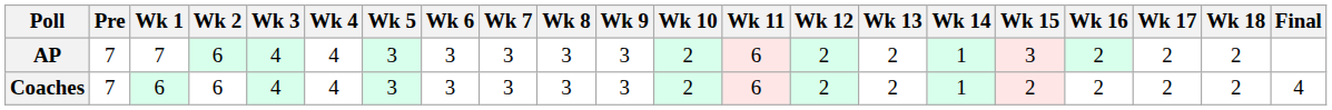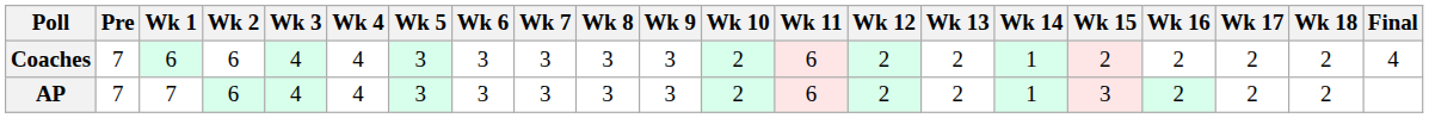 <table class="wikitable" style="white-space:nowrap;">
 <tr>
 <th>Poll</th>
 <th>Pre</th>
 <th>Wk 1</th>
 <th>Wk 2</th>
 <th>Wk 3</th>
 <th>Wk 4</th>
 <th>Wk 5</th>
 <th>Wk 6</th>
 <th>Wk 7</th>
 <th>Wk 8</th>
 <th>Wk 9</th>
 <th>Wk 10</th>
 <th>Wk 11</th>
 <th>Wk 12</th>
 <th>Wk 13</th>
 <th>Wk 14</th>
 <th>Wk 15</th>
 <th>Wk 16</th>
 <th>Wk 17</th>
 <th>Wk 18</th>
 <th>Final</th>
 </tr>
 <tr style="text-align:center;">
+<th>Coaches</th>
+<td style="background:#FFF;">7</td>
+<td style="background:#D8FFEB;">6</td>
+<td style="background:#FFF;">6</td>
+<td style="background:#D8FFEB;">4</td>
+<td style="background:#FFF;">4</td>
+<td style="background:#D8FFEB;">3</td>
+<td style="background:#FFF;">3</td>
+<td style="background:#FFF;">3</td>
+<td style="background:#FFF;">3</td>
+<td style="background:#FFF;">3</td>
+<td style="background:#D8FFEB;">2</td>
+<td style="background:#FFE6E6;">6</td>
+<td style="background:#D8FFEB;">2</td>
+<td style="background:#FFF;">2</td>
+<td style="background:#D8FFEB;">1</td>
+<td style="background:#FFE6E6;">2</td>
+<td style="background:#FFF;">2</td>
+<td style="background:#FFF;">2</td>
+<td style="background:#FFF;">2</td>
+<td style="background:#FFF;">4</td>
+</tr>
+<tr style="text-align:center;">
 <th>AP</th>
 <td style="background:#FFF;">7</td>
 <td style="background:#FFF;">7</td>
 <td style="background:#D8FFEB;">6</td>
 <td style="background:#D8FFEB;">4</td>
 <td style="background:#FFF;">4</td>
 <td style="background:#D8FFEB;">3</td>
 <td style="background:#FFF;">3</td>
 <td style="background:#FFF;">3</td>
 <td style="background:#FFF;">3</td>
 <td style="background:#FFF;">3</td>
 <td style="background:#D8FFEB;">2</td>
 <td style="background:#FFE6E6;">6</td>
 <td style="background:#D8FFEB;">2</td>
 <td style="background:#FFF;">2</td>
 <td style="background:#D8FFEB;">1</td>
 <td style="background:#FFE6E6;">3</td>
 <td style="background:#D8FFEB;">2</td>
 <td style="background:#FFF;">2</td>
 <td style="background:#FFF;">2</td>
 <td style="background:#FFF;"></td>
 </tr>
-<tr style="text-align:center;">
-<th>Coaches</th>
-<td style="background:#FFF;">7</td>
-<td style="background:#D8FFEB;">6</td>
-<td style="background:#FFF;">6</td>
-<td style="background:#D8FFEB;">4</td>
-<td style="background:#FFF;">4</td>
-<td style="background:#D8FFEB;">3</td>
-<td style="background:#FFF;">3</td>
-<td style="background:#FFF;">3</td>
-<td style="background:#FFF;">3</td>
-<td style="background:#FFF;">3</td>
-<td style="background:#D8FFEB;">2</td>
-<td style="background:#FFE6E6;">6</td>
-<td style="background:#D8FFEB;">2</td>
-<td style="background:#FFF;">2</td>
-<td style="background:#D8FFEB;">1</td>
-<td style="background:#FFE6E6;">2</td>
-<td style="background:#FFF;">2</td>
-<td style="background:#FFF;">2</td>
-<td style="background:#FFF;">2</td>
-<td style="background:#FFF;">4</td>
-</tr>
 </table>
